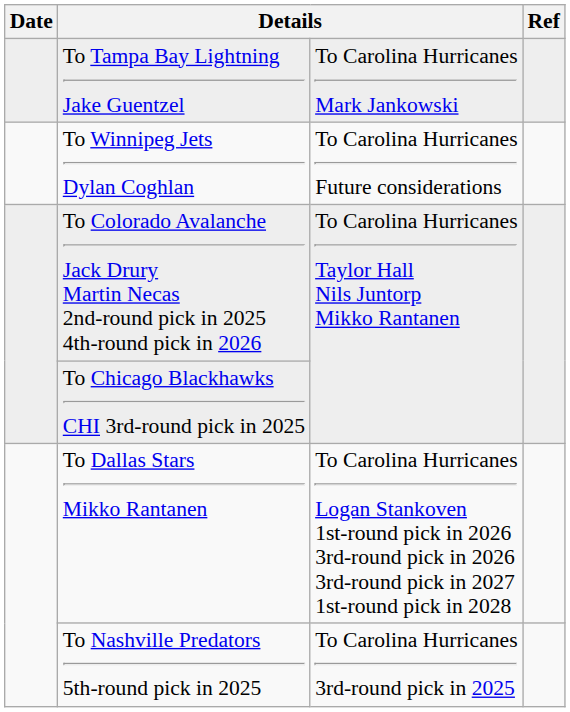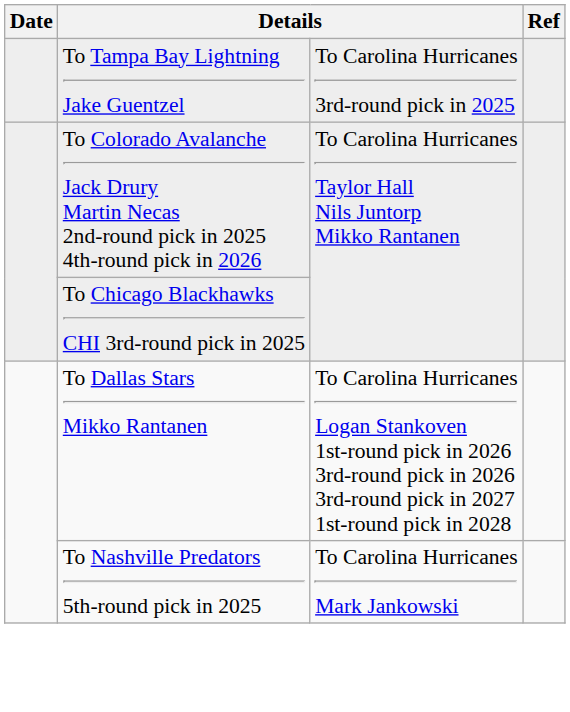 <table class="wikitable">
 <tr>
 <th>Date</th>
 <th colspan="2">Details</th>
 <th>Ref</th>
 </tr>
 <tr style="background:#eee;">
 <td></td>
 <td valign="top">To <a href='#'>Tampa Bay Lightning</a><hr><a href='#'>Jake Guentzel</a></td>
-<td valign="top">To Carolina Hurricanes<hr><a href='#'>Mark Jankowski</a></td>
-<td></td>
-</tr>
-<tr>
-<td></td>
-<td valign="top">To <a href='#'>Winnipeg Jets</a><hr><a href='#'>Dylan Coghlan</a></td>
-<td valign="top">To Carolina Hurricanes<hr>Future considerations</td>
+<td valign="top">To Carolina Hurricanes<hr>3rd-round pick in <a href='#'>2025</a></td>
 <td></td>
 </tr>
 <tr style="background:#eee;">
 <td rowspan="2"></td>
 <td valign="top">To <a href='#'>Colorado Avalanche</a><hr><a href='#'>Jack Drury</a><br><a href='#'>Martin Necas</a><br>2nd-round pick in 2025<br>4th-round pick in <a href='#'>2026</a></td>
 <td rowspan=2; valign="top">To Carolina Hurricanes<hr><a href='#'>Taylor Hall</a><br><a href='#'>Nils Juntorp</a><br><a href='#'>Mikko Rantanen</a></td>
 <td rowspan="2"></td>
 </tr>
 <tr style="background:#eee;">
 <td valign="top">To <a href='#'>Chicago Blackhawks</a><hr><a href='#'>CHI</a> 3rd-round pick in 2025</td>
 </tr>
 <tr>
 <td rowspan=2></td>
 <td valign="top">To <a href='#'>Dallas Stars</a><hr><a href='#'>Mikko Rantanen</a></td>
 <td valign="top">To Carolina Hurricanes<hr><a href='#'>Logan Stankoven</a><br>1st-round pick in 2026<br>3rd-round pick in 2026<br>3rd-round pick in 2027<br>1st-round pick in 2028</td>
 <td></td>
 </tr>
 <tr>
 <td valign="top">To <a href='#'>Nashville Predators</a><hr>5th-round pick in 2025</td>
-<td valign="top">To Carolina Hurricanes<hr>3rd-round pick in <a href='#'>2025</a></td>
+<td valign="top">To Carolina Hurricanes<hr><a href='#'>Mark Jankowski</a></td>
 <td></td>
 </tr>
 </table>
